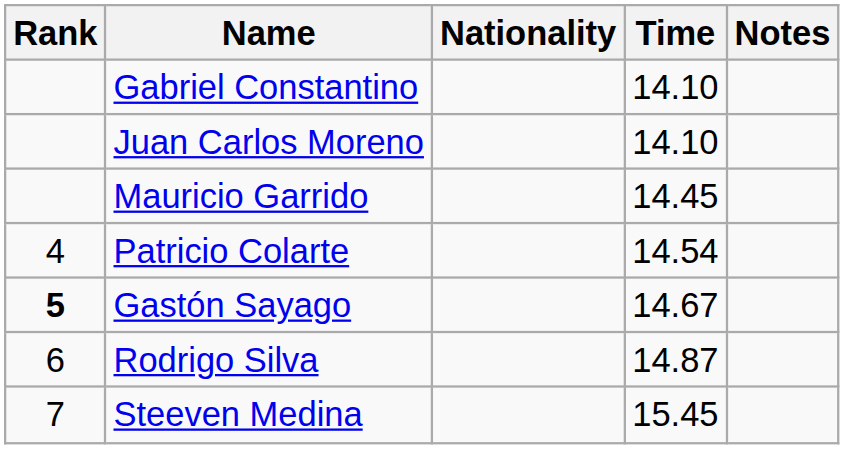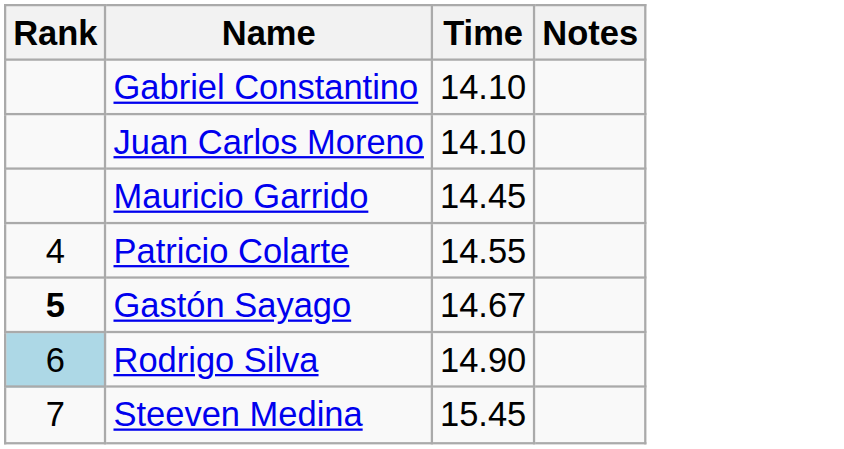 <table class="wikitable sortable" style="text-align:center;font-size:95%">
 <tr>
 <th>Rank</th>
 <th>Name</th>
-<th>Nationality</th>
 <th>Time</th>
 <th>Notes</th>
 </tr>
 <tr>
 <td></td>
 <td align=left><a href='#'>Gabriel Constantino</a></td>
-<td align=left></td>
 <td>14.10</td>
 <td></td>
 </tr>
 <tr>
 <td></td>
 <td align=left><a href='#'>Juan Carlos Moreno</a></td>
-<td align=left></td>
 <td>14.10</td>
 <td></td>
 </tr>
 <tr>
 <td></td>
 <td align=left><a href='#'>Mauricio Garrido</a></td>
-<td align=left></td>
 <td>14.45</td>
 <td></td>
 </tr>
 <tr>
 <td>4</td>
 <td align=left><a href='#'>Patricio Colarte</a></td>
-<td align=left></td>
-<td>14.54</td>
+<td>14.55</td>
 <td></td>
 </tr>
 <tr>
 <td><strong>5</strong></td>
 <td align=left><a href='#'>Gastón Sayago</a></td>
-<td align=left></td>
 <td>14.67</td>
 <td></td>
 </tr>
 <tr>
-<td>6</td>
+<td style="background: lightblue;">6</td>
 <td align=left><a href='#'>Rodrigo Silva</a></td>
-<td align=left></td>
-<td>14.87</td>
+<td>14.90</td>
 <td></td>
 </tr>
 <tr>
 <td>7</td>
 <td align=left><a href='#'>Steeven Medina</a></td>
-<td align=left></td>
 <td>15.45</td>
 <td></td>
 </tr>
 </table>
